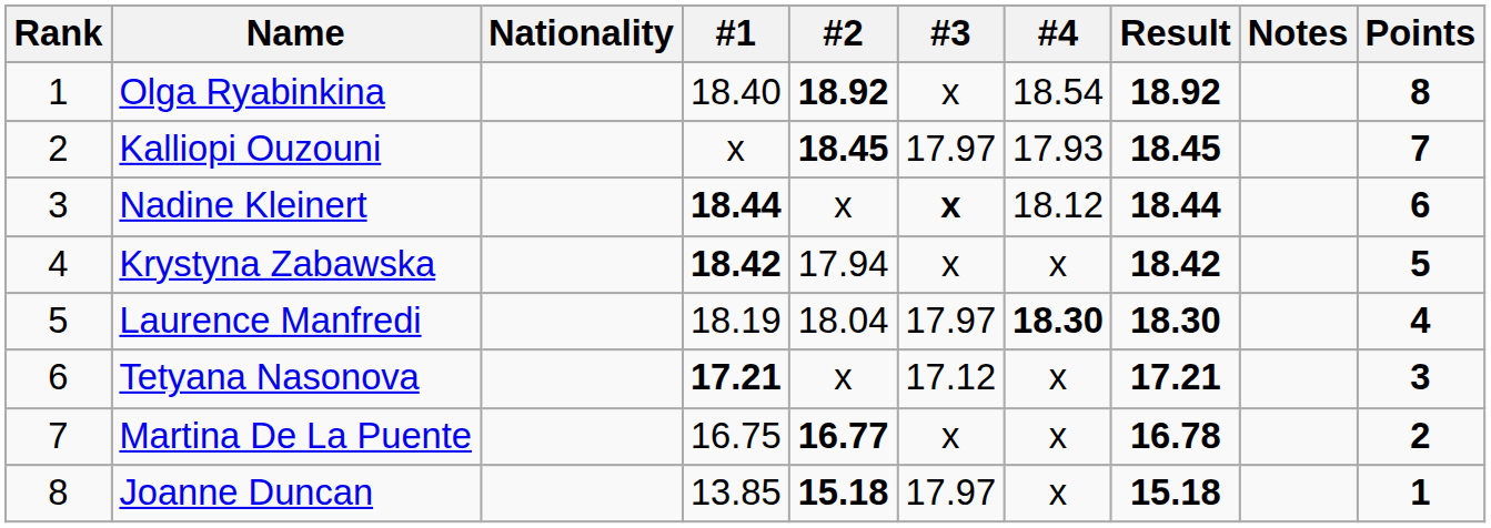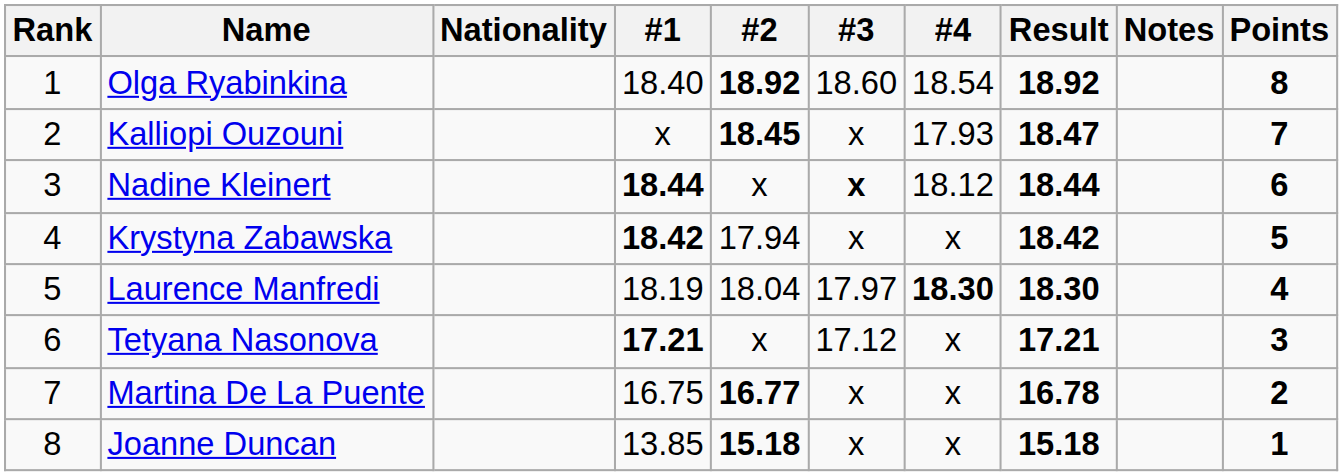 <table class="wikitable sortable" style="text-align:center">
 <tr>
 <th>Rank</th>
 <th>Name</th>
 <th>Nationality</th>
 <th>#1</th>
 <th>#2</th>
 <th>#3</th>
 <th>#4</th>
 <th>Result</th>
 <th>Notes</th>
 <th>Points</th>
 </tr>
 <tr>
 <td>1</td>
 <td align=left><a href='#'>Olga Ryabinkina</a></td>
 <td align=left></td>
 <td>18.40</td>
 <td><strong>18.92</strong></td>
-<td>x</td>
+<td>18.60</td>
 <td>18.54</td>
 <td><strong>18.92</strong></td>
 <td></td>
 <td><strong>8</strong></td>
 </tr>
 <tr>
 <td>2</td>
 <td align=left><a href='#'>Kalliopi Ouzouni</a></td>
 <td align=left></td>
 <td>x</td>
 <td><strong>18.45</strong></td>
-<td>17.97</td>
+<td>x</td>
 <td>17.93</td>
-<td><strong>18.45</strong></td>
+<td><strong>18.47</strong></td>
 <td></td>
 <td><strong>7</strong></td>
 </tr>
 <tr>
 <td>3</td>
 <td align=left><a href='#'>Nadine Kleinert</a></td>
 <td align=left></td>
 <td><strong>18.44</strong></td>
 <td>x</td>
 <td><strong>x</strong></td>
 <td>18.12</td>
 <td><strong>18.44</strong></td>
 <td></td>
 <td><strong>6</strong></td>
 </tr>
 <tr>
 <td>4</td>
 <td align=left><a href='#'>Krystyna Zabawska</a></td>
 <td align=left></td>
 <td><strong>18.42</strong></td>
 <td>17.94</td>
 <td>x</td>
 <td>x</td>
 <td><strong>18.42</strong></td>
 <td></td>
 <td><strong>5</strong></td>
 </tr>
 <tr>
 <td>5</td>
 <td align=left><a href='#'>Laurence Manfredi</a></td>
 <td align=left></td>
 <td>18.19</td>
 <td>18.04</td>
 <td>17.97</td>
 <td><strong>18.30</strong></td>
 <td><strong>18.30</strong></td>
 <td></td>
 <td><strong>4</strong></td>
 </tr>
 <tr>
 <td>6</td>
 <td align=left><a href='#'>Tetyana Nasonova</a></td>
 <td align=left></td>
 <td><strong>17.21</strong></td>
 <td>x</td>
 <td>17.12</td>
 <td>x</td>
 <td><strong>17.21</strong></td>
 <td></td>
 <td><strong>3</strong></td>
 </tr>
 <tr>
 <td>7</td>
 <td align=left><a href='#'>Martina De La Puente</a></td>
 <td align=left></td>
 <td>16.75</td>
 <td><strong>16.77</strong></td>
 <td>x</td>
 <td>x</td>
 <td><strong>16.78</strong></td>
 <td></td>
 <td><strong>2</strong></td>
 </tr>
 <tr>
 <td>8</td>
 <td align=left><a href='#'>Joanne Duncan</a></td>
 <td align=left></td>
 <td>13.85</td>
 <td><strong>15.18</strong></td>
-<td>17.97</td>
+<td>x</td>
 <td>x</td>
 <td><strong>15.18</strong></td>
 <td></td>
 <td><strong>1</strong></td>
 </tr>
 </table>
